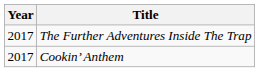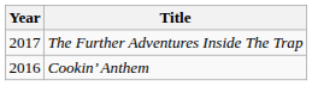 <table class="wikitable">
 <tr>
 <th>Year</th>
 <th>Title</th>
 </tr>
 <tr>
 <td>2017</td>
 <td><em>The Further Adventures Inside The Trap</em></td>
 </tr>
 <tr>
-<td>2017</td>
+<td>2016</td>
 <td><em>Cookin’ Anthem</em></td>
 </tr>
 </table>
